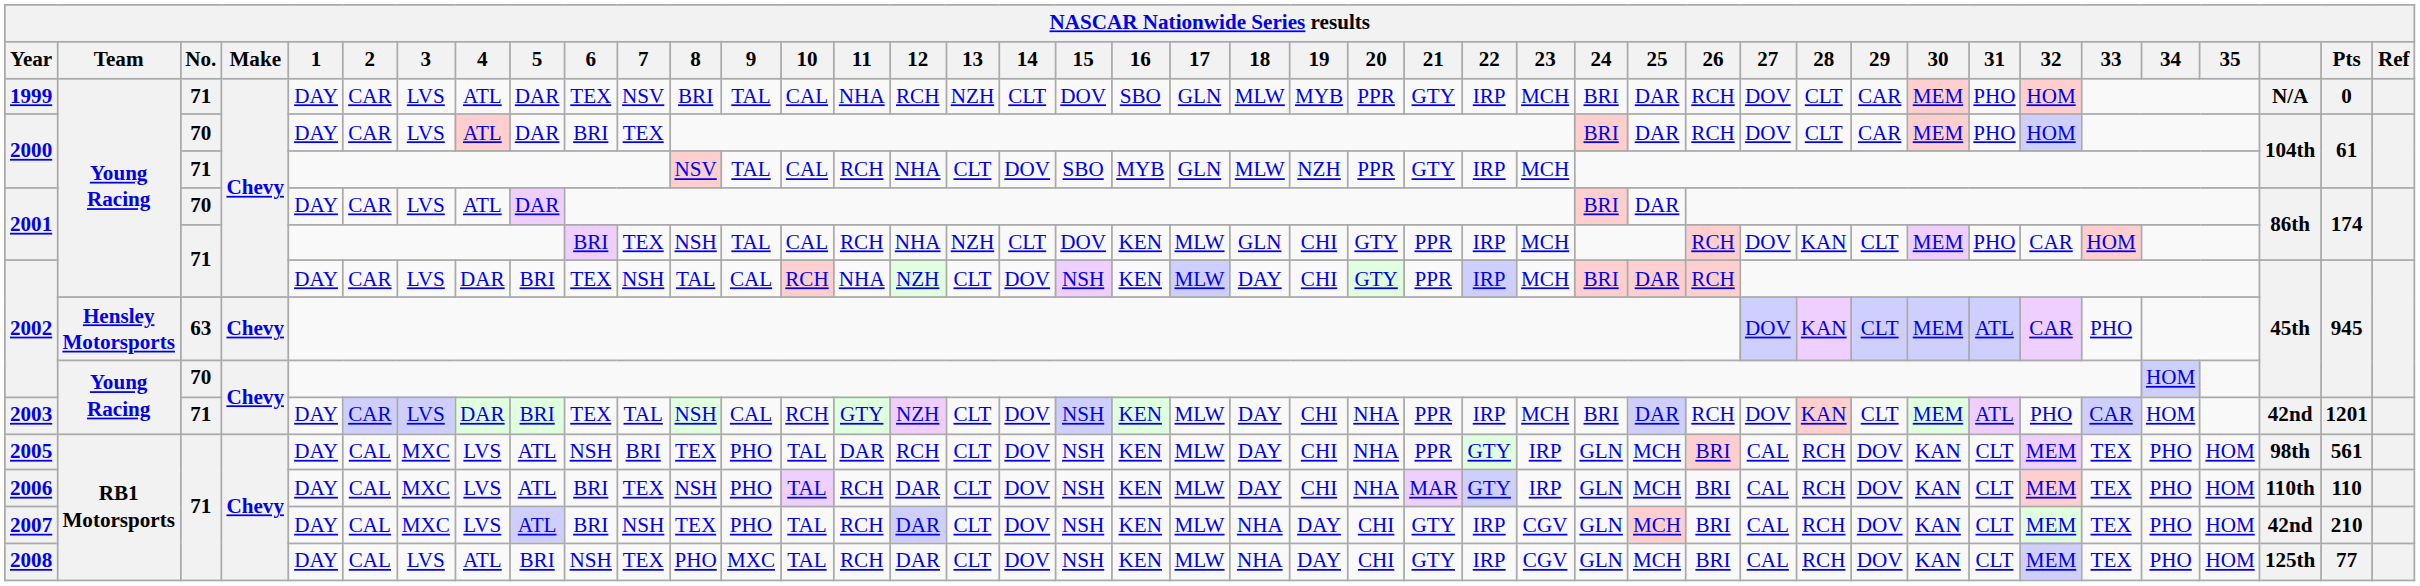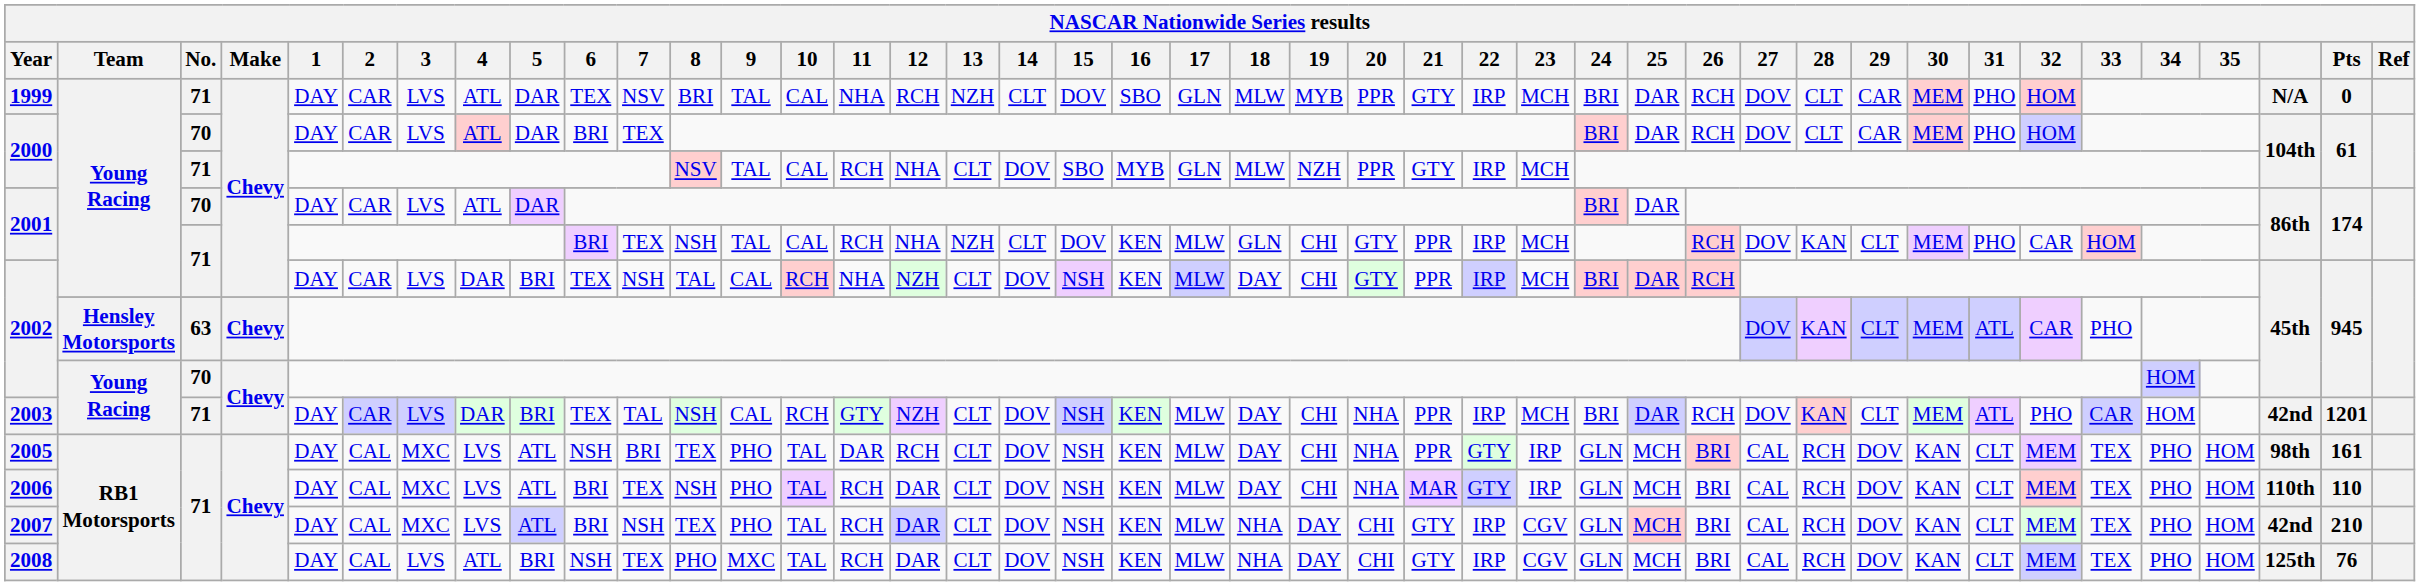 <table class="wikitable" style="text-align:center; font-size:75%">
 <tr>
 <th colspan=42><a href='#'>NASCAR Nationwide Series</a> results</th>
 </tr>
 <tr>
 <th>Year</th>
 <th>Team</th>
 <th>No.</th>
 <th>Make</th>
 <th>1</th>
 <th>2</th>
 <th>3</th>
 <th>4</th>
 <th>5</th>
 <th>6</th>
 <th>7</th>
 <th>8</th>
 <th>9</th>
 <th>10</th>
 <th>11</th>
 <th>12</th>
 <th>13</th>
 <th>14</th>
 <th>15</th>
 <th>16</th>
 <th>17</th>
 <th>18</th>
 <th>19</th>
 <th>20</th>
 <th>21</th>
 <th>22</th>
 <th>23</th>
 <th>24</th>
 <th>25</th>
 <th>26</th>
 <th>27</th>
 <th>28</th>
 <th>29</th>
 <th>30</th>
 <th>31</th>
 <th>32</th>
 <th>33</th>
 <th>34</th>
 <th>35</th>
 <th></th>
 <th>Pts</th>
 <th>Ref</th>
 </tr>
 <tr>
 <th><a href='#'>1999</a></th>
 <th rowspan=6><a href='#'>Young Racing</a></th>
 <th>71</th>
 <th rowspan=6><a href='#'>Chevy</a></th>
 <td><a href='#'>DAY</a></td>
 <td><a href='#'>CAR</a></td>
 <td><a href='#'>LVS</a></td>
 <td><a href='#'>ATL</a></td>
 <td><a href='#'>DAR</a></td>
 <td><a href='#'>TEX</a></td>
 <td><a href='#'>NSV</a></td>
 <td><a href='#'>BRI</a></td>
 <td><a href='#'>TAL</a></td>
 <td><a href='#'>CAL</a></td>
 <td><a href='#'>NHA</a></td>
 <td><a href='#'>RCH</a></td>
 <td><a href='#'>NZH</a></td>
 <td><a href='#'>CLT</a></td>
 <td><a href='#'>DOV</a></td>
 <td><a href='#'>SBO</a></td>
 <td><a href='#'>GLN</a></td>
 <td><a href='#'>MLW</a></td>
 <td><a href='#'>MYB</a></td>
 <td><a href='#'>PPR</a></td>
 <td><a href='#'>GTY</a></td>
 <td><a href='#'>IRP</a></td>
 <td><a href='#'>MCH</a></td>
 <td><a href='#'>BRI</a></td>
 <td><a href='#'>DAR</a></td>
 <td><a href='#'>RCH</a></td>
 <td><a href='#'>DOV</a></td>
 <td><a href='#'>CLT</a></td>
 <td><a href='#'>CAR</a></td>
 <td style="background:#FFCFCF;"><a href='#'>MEM</a><br></td>
 <td><a href='#'>PHO</a></td>
 <td style="background:#FFCFCF;"><a href='#'>HOM</a><br></td>
 <td colspan=3></td>
 <th>N/A</th>
 <th>0</th>
 <th></th>
 </tr>
 <tr>
 <th rowspan=2><a href='#'>2000</a></th>
 <th>70</th>
 <td><a href='#'>DAY</a></td>
 <td><a href='#'>CAR</a></td>
 <td><a href='#'>LVS</a></td>
 <td style="background:#FFCFCF;"><a href='#'>ATL</a><br></td>
 <td><a href='#'>DAR</a></td>
 <td><a href='#'>BRI</a></td>
 <td><a href='#'>TEX</a></td>
 <td colspan=16></td>
 <td style="background:#FFCFCF;"><a href='#'>BRI</a><br></td>
 <td><a href='#'>DAR</a></td>
 <td><a href='#'>RCH</a></td>
 <td><a href='#'>DOV</a></td>
 <td><a href='#'>CLT</a></td>
 <td><a href='#'>CAR</a></td>
 <td style="background:#FFCFCF;"><a href='#'>MEM</a><br></td>
 <td><a href='#'>PHO</a></td>
 <td style="background:#CFCFFF;"><a href='#'>HOM</a><br></td>
 <td colspan=3></td>
 <th rowspan=2>104th</th>
 <th rowspan=2>61</th>
 <th rowspan=2></th>
 </tr>
 <tr>
 <th>71</th>
 <td colspan=7></td>
 <td style="background:#FFCFCF;"><a href='#'>NSV</a><br></td>
 <td><a href='#'>TAL</a></td>
 <td><a href='#'>CAL</a></td>
 <td><a href='#'>RCH</a></td>
 <td><a href='#'>NHA</a></td>
 <td><a href='#'>CLT</a></td>
 <td><a href='#'>DOV</a></td>
 <td><a href='#'>SBO</a></td>
 <td><a href='#'>MYB</a></td>
 <td><a href='#'>GLN</a></td>
 <td><a href='#'>MLW</a></td>
 <td><a href='#'>NZH</a></td>
 <td><a href='#'>PPR</a></td>
 <td><a href='#'>GTY</a></td>
 <td><a href='#'>IRP</a></td>
 <td><a href='#'>MCH</a></td>
 <td colspan=12></td>
 </tr>
 <tr>
 <th rowspan=2><a href='#'>2001</a></th>
 <th>70</th>
 <td><a href='#'>DAY</a></td>
 <td><a href='#'>CAR</a></td>
 <td><a href='#'>LVS</a></td>
 <td><a href='#'>ATL</a></td>
 <td style="background:#EFCFFF;"><a href='#'>DAR</a><br></td>
 <td colspan=18></td>
 <td style="background:#FFCFCF;"><a href='#'>BRI</a><br></td>
 <td><a href='#'>DAR</a></td>
 <td colspan=10></td>
 <th rowspan=2>86th</th>
 <th rowspan=2>174</th>
 <th rowspan=2></th>
 </tr>
 <tr>
 <th rowspan=2>71</th>
 <td colspan=5></td>
 <td style="background:#EFCFFF;"><a href='#'>BRI</a><br></td>
 <td><a href='#'>TEX</a></td>
 <td><a href='#'>NSH</a></td>
 <td><a href='#'>TAL</a></td>
 <td><a href='#'>CAL</a></td>
 <td><a href='#'>RCH</a></td>
 <td><a href='#'>NHA</a></td>
 <td><a href='#'>NZH</a></td>
 <td><a href='#'>CLT</a></td>
 <td><a href='#'>DOV</a></td>
 <td><a href='#'>KEN</a></td>
 <td><a href='#'>MLW</a></td>
 <td><a href='#'>GLN</a></td>
 <td><a href='#'>CHI</a></td>
 <td><a href='#'>GTY</a></td>
 <td><a href='#'>PPR</a></td>
 <td><a href='#'>IRP</a></td>
 <td><a href='#'>MCH</a></td>
 <td colspan=2></td>
 <td style="background:#FFCFCF;"><a href='#'>RCH</a><br></td>
 <td><a href='#'>DOV</a></td>
 <td><a href='#'>KAN</a></td>
 <td><a href='#'>CLT</a></td>
 <td style="background:#EFCFFF;"><a href='#'>MEM</a><br></td>
 <td><a href='#'>PHO</a></td>
 <td><a href='#'>CAR</a></td>
 <td style="background:#FFCFCF;"><a href='#'>HOM</a><br></td>
 <td colspan=2></td>
 </tr>
 <tr>
 <th rowspan=3><a href='#'>2002</a></th>
 <td><a href='#'>DAY</a></td>
 <td><a href='#'>CAR</a></td>
 <td><a href='#'>LVS</a></td>
 <td><a href='#'>DAR</a></td>
 <td><a href='#'>BRI</a></td>
 <td><a href='#'>TEX</a></td>
 <td><a href='#'>NSH</a></td>
 <td><a href='#'>TAL</a></td>
 <td><a href='#'>CAL</a></td>
 <td style="background:#FFCFCF;"><a href='#'>RCH</a><br></td>
 <td><a href='#'>NHA</a></td>
 <td style="background:#DFFFDF;"><a href='#'>NZH</a><br></td>
 <td><a href='#'>CLT</a></td>
 <td><a href='#'>DOV</a></td>
 <td style="background:#EFCFFF;"><a href='#'>NSH</a><br></td>
 <td><a href='#'>KEN</a></td>
 <td style="background:#CFCFFF;"><a href='#'>MLW</a><br></td>
 <td><a href='#'>DAY</a></td>
 <td><a href='#'>CHI</a></td>
 <td style="background:#DFFFDF;"><a href='#'>GTY</a><br></td>
 <td><a href='#'>PPR</a></td>
 <td style="background:#CFCFFF;"><a href='#'>IRP</a><br></td>
 <td><a href='#'>MCH</a></td>
 <td style="background:#FFCFCF;"><a href='#'>BRI</a><br></td>
 <td style="background:#FFCFCF;"><a href='#'>DAR</a><br></td>
 <td style="background:#FFCFCF;"><a href='#'>RCH</a><br></td>
 <td colspan=9></td>
 <th rowspan=3>45th</th>
 <th rowspan=3>945</th>
 <th rowspan=3></th>
 </tr>
 <tr>
 <th><a href='#'>Hensley Motorsports</a></th>
 <th>63</th>
 <th><a href='#'>Chevy</a></th>
 <td colspan=26></td>
 <td style="background:#CFCFFF;"><a href='#'>DOV</a><br></td>
 <td style="background:#EFCFFF;"><a href='#'>KAN</a><br></td>
 <td style="background:#CFCFFF;"><a href='#'>CLT</a><br></td>
 <td style="background:#CFCFFF;"><a href='#'>MEM</a><br></td>
 <td style="background:#CFCFFF;"><a href='#'>ATL</a><br></td>
 <td style="background:#EFCFFF;"><a href='#'>CAR</a><br></td>
 <td><a href='#'>PHO</a></td>
 <td colspan=2></td>
 </tr>
 <tr>
 <th rowspan=2><a href='#'>Young Racing</a></th>
 <th>70</th>
 <th rowspan=2><a href='#'>Chevy</a></th>
 <td colspan=33></td>
 <td style="background:#CFCFFF;"><a href='#'>HOM</a><br></td>
 <td></td>
 </tr>
 <tr>
 <th><a href='#'>2003</a></th>
 <th>71</th>
 <td><a href='#'>DAY</a></td>
 <td style="background:#CFCFFF;"><a href='#'>CAR</a><br></td>
 <td style="background:#CFCFFF;"><a href='#'>LVS</a><br></td>
 <td style="background:#DFFFDF;"><a href='#'>DAR</a><br></td>
 <td style="background:#DFFFDF;"><a href='#'>BRI</a><br></td>
 <td><a href='#'>TEX</a></td>
 <td><a href='#'>TAL</a></td>
 <td style="background:#DFFFDF;"><a href='#'>NSH</a><br></td>
 <td><a href='#'>CAL</a></td>
 <td><a href='#'>RCH</a></td>
 <td style="background:#DFFFDF;"><a href='#'>GTY</a><br></td>
 <td style="background:#EFCFFF;"><a href='#'>NZH</a><br></td>
 <td><a href='#'>CLT</a></td>
 <td><a href='#'>DOV</a></td>
 <td style="background:#CFCFFF;"><a href='#'>NSH</a><br></td>
 <td style="background:#DFFFDF;"><a href='#'>KEN</a><br></td>
 <td><a href='#'>MLW</a></td>
 <td><a href='#'>DAY</a></td>
 <td><a href='#'>CHI</a></td>
 <td><a href='#'>NHA</a></td>
 <td><a href='#'>PPR</a></td>
 <td><a href='#'>IRP</a></td>
 <td><a href='#'>MCH</a></td>
 <td><a href='#'>BRI</a></td>
 <td style="background:#CFCFFF;"><a href='#'>DAR</a><br></td>
 <td><a href='#'>RCH</a></td>
 <td><a href='#'>DOV</a></td>
 <td style="background:#FFCFCF;"><a href='#'>KAN</a><br></td>
 <td><a href='#'>CLT</a></td>
 <td style="background:#DFFFDF;"><a href='#'>MEM</a><br></td>
 <td style="background:#EFCFFF;"><a href='#'>ATL</a><br></td>
 <td><a href='#'>PHO</a></td>
 <td style="background:#CFCFFF;"><a href='#'>CAR</a><br></td>
 <td><a href='#'>HOM</a></td>
 <td></td>
 <th>42nd</th>
 <th>1201</th>
 <th></th>
 </tr>
 <tr>
 <th><a href='#'>2005</a></th>
 <th rowspan=4>RB1 Motorsports</th>
 <th rowspan=4>71</th>
 <th rowspan=4><a href='#'>Chevy</a></th>
 <td><a href='#'>DAY</a></td>
 <td><a href='#'>CAL</a></td>
 <td><a href='#'>MXC</a></td>
 <td><a href='#'>LVS</a></td>
 <td><a href='#'>ATL</a></td>
 <td><a href='#'>NSH</a></td>
 <td><a href='#'>BRI</a></td>
 <td><a href='#'>TEX</a></td>
 <td><a href='#'>PHO</a></td>
 <td><a href='#'>TAL</a></td>
 <td><a href='#'>DAR</a></td>
 <td><a href='#'>RCH</a></td>
 <td><a href='#'>CLT</a></td>
 <td><a href='#'>DOV</a></td>
 <td><a href='#'>NSH</a></td>
 <td><a href='#'>KEN</a></td>
 <td><a href='#'>MLW</a></td>
 <td><a href='#'>DAY</a></td>
 <td><a href='#'>CHI</a></td>
 <td><a href='#'>NHA</a></td>
 <td><a href='#'>PPR</a></td>
 <td style="background:#DFFFDF;"><a href='#'>GTY</a><br></td>
 <td><a href='#'>IRP</a></td>
 <td><a href='#'>GLN</a></td>
 <td><a href='#'>MCH</a></td>
 <td style="background:#FFCFCF;"><a href='#'>BRI</a><br></td>
 <td><a href='#'>CAL</a></td>
 <td><a href='#'>RCH</a></td>
 <td><a href='#'>DOV</a></td>
 <td><a href='#'>KAN</a></td>
 <td><a href='#'>CLT</a></td>
 <td style="background:#EFCFFF;"><a href='#'>MEM</a><br></td>
 <td><a href='#'>TEX</a></td>
 <td><a href='#'>PHO</a></td>
 <td><a href='#'>HOM</a></td>
 <th>98th</th>
-<th>561</th>
+<th>161</th>
 <th></th>
 </tr>
 <tr>
 <th><a href='#'>2006</a></th>
 <td><a href='#'>DAY</a></td>
 <td><a href='#'>CAL</a></td>
 <td><a href='#'>MXC</a></td>
 <td><a href='#'>LVS</a></td>
 <td><a href='#'>ATL</a></td>
 <td><a href='#'>BRI</a></td>
 <td><a href='#'>TEX</a></td>
 <td><a href='#'>NSH</a></td>
 <td><a href='#'>PHO</a></td>
 <td style="background:#EFCFFF;"><a href='#'>TAL</a><br></td>
 <td><a href='#'>RCH</a></td>
 <td><a href='#'>DAR</a></td>
 <td><a href='#'>CLT</a></td>
 <td><a href='#'>DOV</a></td>
 <td><a href='#'>NSH</a></td>
 <td><a href='#'>KEN</a></td>
 <td><a href='#'>MLW</a></td>
 <td><a href='#'>DAY</a></td>
 <td><a href='#'>CHI</a></td>
 <td><a href='#'>NHA</a></td>
 <td style="background:#EFCFFF;"><a href='#'>MAR</a><br></td>
 <td style="background:#CFCFFF;"><a href='#'>GTY</a><br></td>
 <td><a href='#'>IRP</a></td>
 <td><a href='#'>GLN</a></td>
 <td><a href='#'>MCH</a></td>
 <td><a href='#'>BRI</a></td>
 <td><a href='#'>CAL</a></td>
 <td><a href='#'>RCH</a></td>
 <td><a href='#'>DOV</a></td>
 <td><a href='#'>KAN</a></td>
 <td><a href='#'>CLT</a></td>
 <td style="background:#FFCFCF;"><a href='#'>MEM</a><br></td>
 <td><a href='#'>TEX</a></td>
 <td><a href='#'>PHO</a></td>
 <td><a href='#'>HOM</a></td>
 <th>110th</th>
 <th>110</th>
 <th></th>
 </tr>
 <tr>
 <th><a href='#'>2007</a></th>
 <td><a href='#'>DAY</a></td>
 <td><a href='#'>CAL</a></td>
 <td><a href='#'>MXC</a></td>
 <td><a href='#'>LVS</a></td>
 <td style="background:#CFCFFF;"><a href='#'>ATL</a><br></td>
 <td><a href='#'>BRI</a></td>
 <td><a href='#'>NSH</a></td>
 <td><a href='#'>TEX</a></td>
 <td><a href='#'>PHO</a></td>
 <td><a href='#'>TAL</a></td>
 <td><a href='#'>RCH</a></td>
 <td style="background:#CFCFFF;"><a href='#'>DAR</a><br></td>
 <td><a href='#'>CLT</a></td>
 <td><a href='#'>DOV</a></td>
 <td><a href='#'>NSH</a></td>
 <td><a href='#'>KEN</a></td>
 <td><a href='#'>MLW</a></td>
 <td><a href='#'>NHA</a></td>
 <td><a href='#'>DAY</a></td>
 <td><a href='#'>CHI</a></td>
 <td><a href='#'>GTY</a></td>
 <td><a href='#'>IRP</a></td>
 <td><a href='#'>CGV</a></td>
 <td><a href='#'>GLN</a></td>
 <td style="background:#FFCFCF;"><a href='#'>MCH</a><br></td>
 <td><a href='#'>BRI</a></td>
 <td><a href='#'>CAL</a></td>
 <td><a href='#'>RCH</a></td>
 <td><a href='#'>DOV</a></td>
 <td><a href='#'>KAN</a></td>
 <td><a href='#'>CLT</a></td>
 <td style="background:#DFFFDF;"><a href='#'>MEM</a><br></td>
 <td><a href='#'>TEX</a></td>
 <td><a href='#'>PHO</a></td>
 <td><a href='#'>HOM</a></td>
 <th>42nd</th>
 <th>210</th>
 <th></th>
 </tr>
 <tr>
 <th><a href='#'>2008</a></th>
 <td><a href='#'>DAY</a></td>
 <td><a href='#'>CAL</a></td>
 <td><a href='#'>LVS</a></td>
 <td><a href='#'>ATL</a></td>
 <td><a href='#'>BRI</a></td>
 <td><a href='#'>NSH</a></td>
 <td><a href='#'>TEX</a></td>
 <td><a href='#'>PHO</a></td>
 <td><a href='#'>MXC</a></td>
 <td><a href='#'>TAL</a></td>
 <td><a href='#'>RCH</a></td>
 <td><a href='#'>DAR</a></td>
 <td><a href='#'>CLT</a></td>
 <td><a href='#'>DOV</a></td>
 <td><a href='#'>NSH</a></td>
 <td><a href='#'>KEN</a></td>
 <td><a href='#'>MLW</a></td>
 <td><a href='#'>NHA</a></td>
 <td><a href='#'>DAY</a></td>
 <td><a href='#'>CHI</a></td>
 <td><a href='#'>GTY</a></td>
 <td><a href='#'>IRP</a></td>
 <td><a href='#'>CGV</a></td>
 <td><a href='#'>GLN</a></td>
 <td><a href='#'>MCH</a></td>
 <td><a href='#'>BRI</a></td>
 <td><a href='#'>CAL</a></td>
 <td><a href='#'>RCH</a></td>
 <td><a href='#'>DOV</a></td>
 <td><a href='#'>KAN</a></td>
 <td><a href='#'>CLT</a></td>
 <td style="background:#CFCFFF;"><a href='#'>MEM</a><br></td>
 <td><a href='#'>TEX</a></td>
 <td><a href='#'>PHO</a></td>
 <td><a href='#'>HOM</a></td>
 <th>125th</th>
-<th>77</th>
+<th>76</th>
 <th></th>
 </tr>
 </table>
